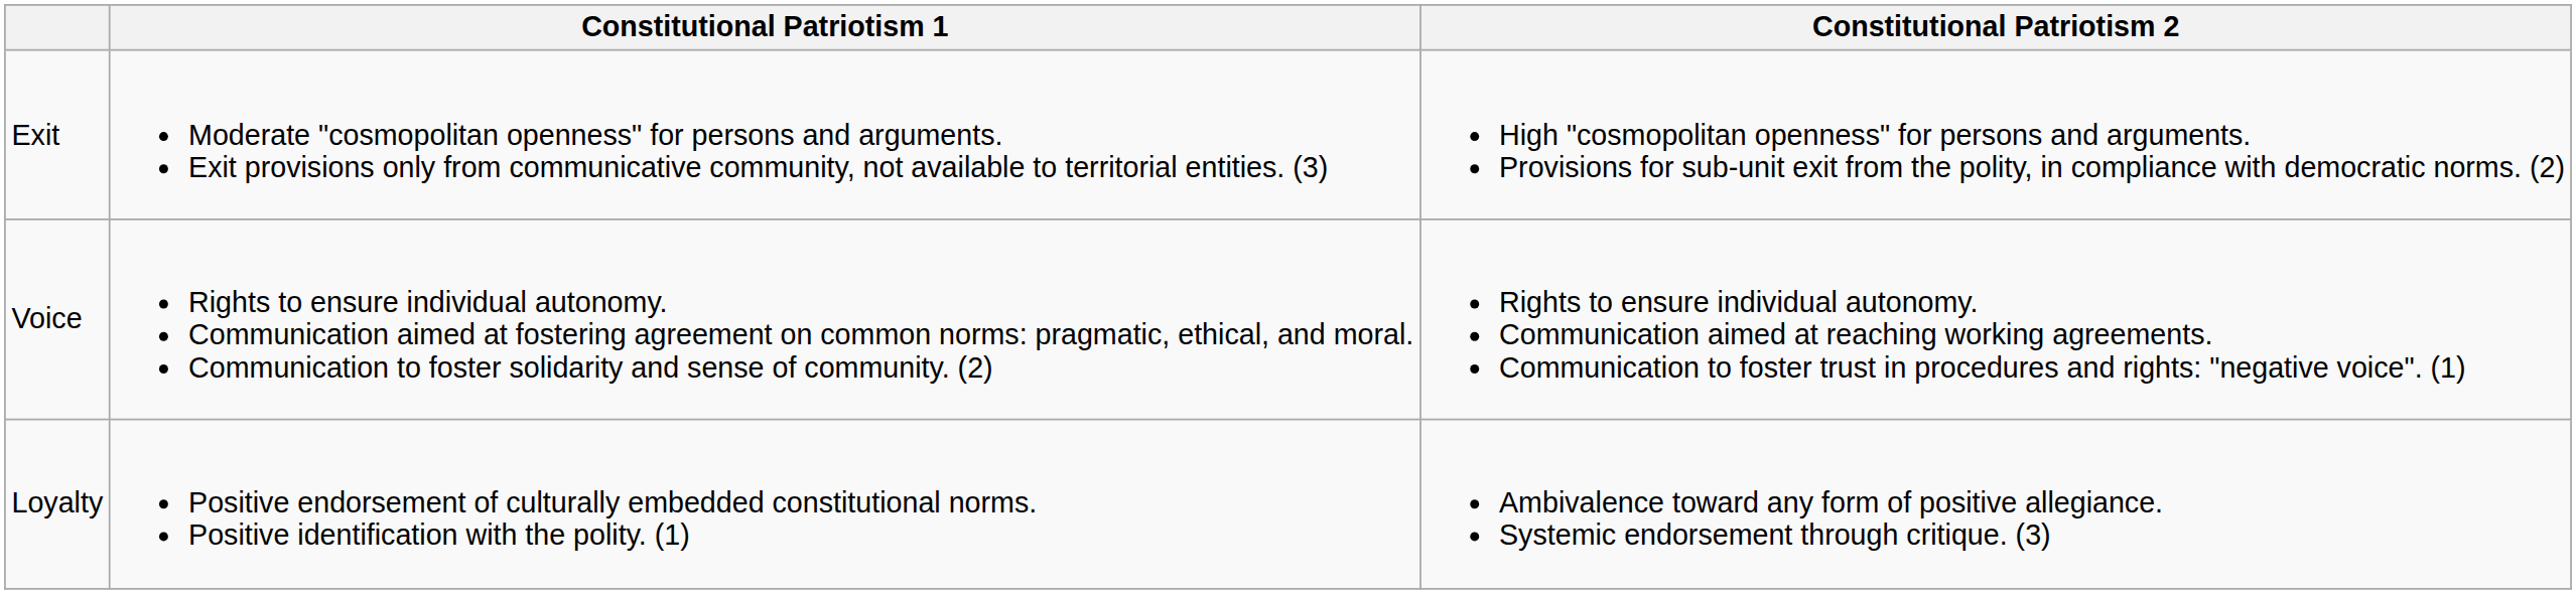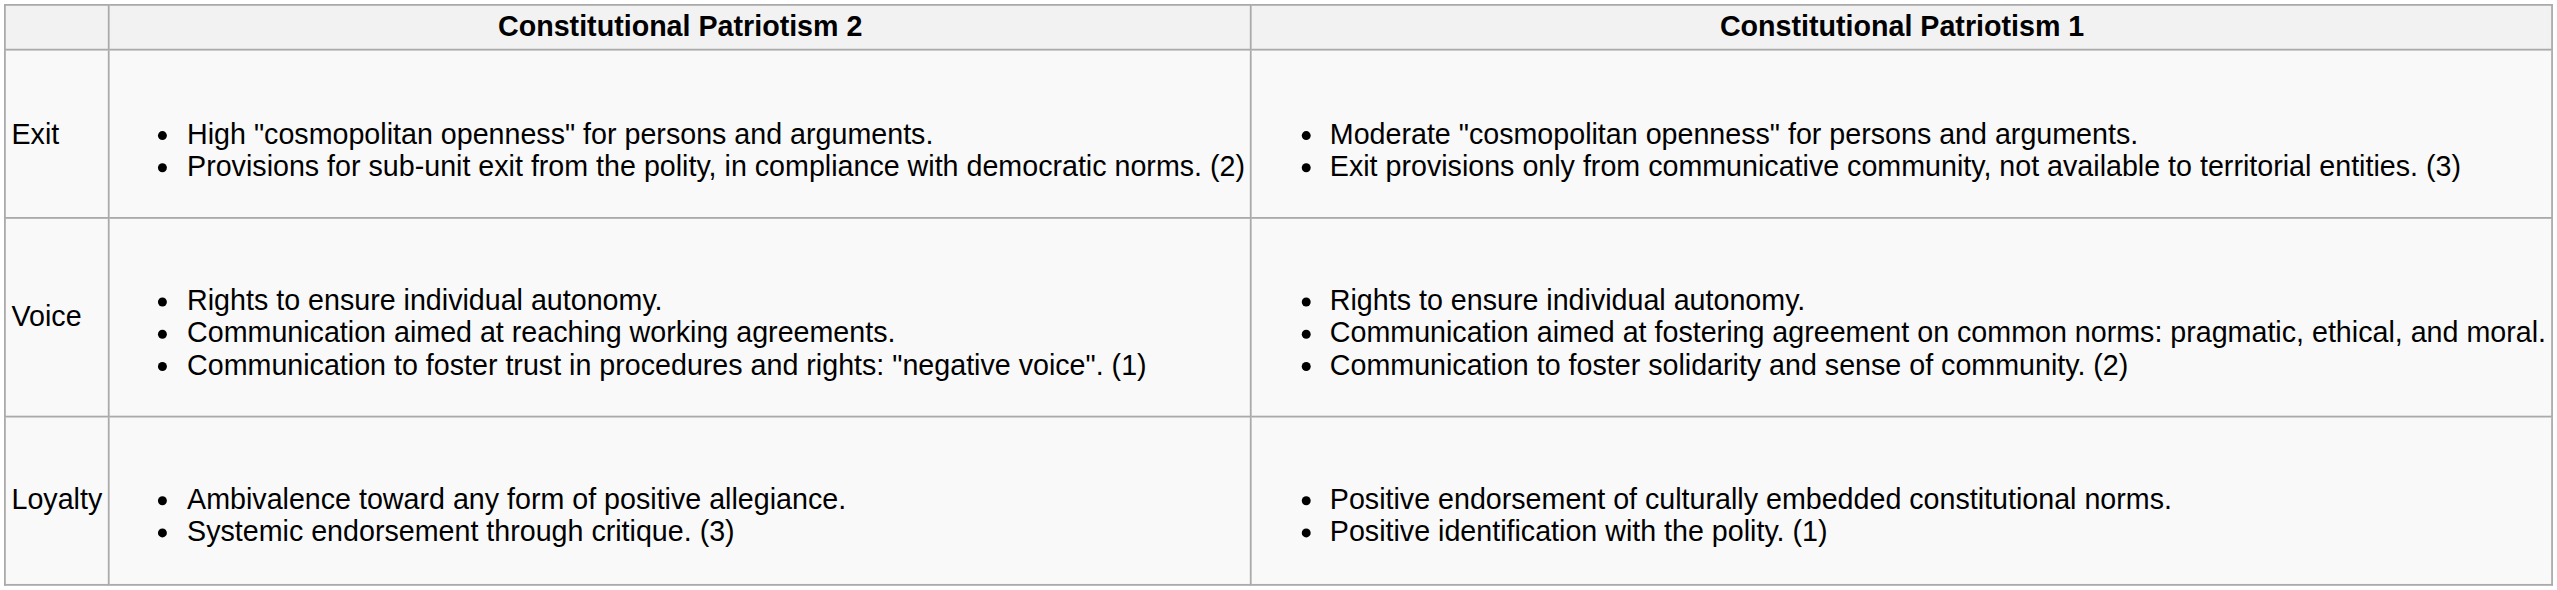 <table class="wikitable">
 <tr>
 <th></th>
+<th>Constitutional Patriotism 2</th>
 <th>Constitutional Patriotism 1</th>
-<th>Constitutional Patriotism 2</th>
 </tr>
 <tr>
 <td>Exit</td>
+<td><br><ul><li>High "cosmopolitan openness" for persons and arguments.</li><li>Provisions for sub-unit exit from the polity, in compliance with democratic norms. (2)</li></ul></td>
 <td><br><ul><li>Moderate "cosmopolitan openness" for persons and arguments.</li><li>Exit provisions only from communicative community, not available to territorial entities. (3)</li></ul></td>
-<td><br><ul><li>High "cosmopolitan openness" for persons and arguments.</li><li>Provisions for sub-unit exit from the polity, in compliance with democratic norms. (2)</li></ul></td>
 </tr>
 <tr>
 <td>Voice</td>
+<td><br><ul><li>Rights to ensure individual autonomy.</li><li>Communication aimed at reaching working agreements.</li><li>Communication to foster trust in procedures and rights: "negative voice". (1)</li></ul></td>
 <td><br><ul><li>Rights to ensure individual autonomy.</li><li>Communication aimed at fostering agreement on common norms: pragmatic, ethical, and moral.</li><li>Communication to foster solidarity and sense of community. (2)</li></ul></td>
-<td><br><ul><li>Rights to ensure individual autonomy.</li><li>Communication aimed at reaching working agreements.</li><li>Communication to foster trust in procedures and rights: "negative voice". (1)</li></ul></td>
 </tr>
 <tr>
 <td>Loyalty</td>
+<td><br><ul><li>Ambivalence toward any form of positive allegiance.</li><li>Systemic endorsement through critique. (3)</li></ul></td>
 <td><br><ul><li>Positive endorsement of culturally embedded constitutional norms.</li><li>Positive identification with the polity. (1)</li></ul></td>
-<td><br><ul><li>Ambivalence toward any form of positive allegiance.</li><li>Systemic endorsement through critique. (3)</li></ul></td>
 </tr>
 </table>
